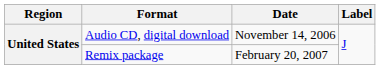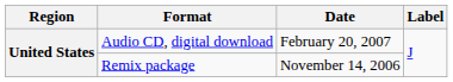 <table class="wikitable plainrowheaders sortable">
 <tr>
 <th>Region</th>
 <th>Format</th>
 <th>Date</th>
 <th>Label</th>
 </tr>
 <tr>
 <th scope="row" rowspan="2">United States</th>
 <td><a href='#'>Audio CD</a>, <a href='#'>digital download</a></td>
-<td>November 14, 2006</td>
+<td>February 20, 2007</td>
 <td rowspan="2"><a href='#'>J</a></td>
 </tr>
 <tr>
 <td><a href='#'>Remix package</a></td>
-<td>February 20, 2007</td>
+<td>November 14, 2006</td>
 </tr>
 </table>
